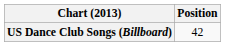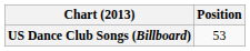 <table class="wikitable plainrowheaders" style="text-align:center">
 <tr>
 <th scope="col">Chart (2013)</th>
 <th scope="col">Position</th>
 </tr>
 <tr>
 <th scope="row">US Dance Club Songs (<em>Billboard</em>)</th>
-<td>42</td>
+<td>53</td>
 </tr>
 </table>
